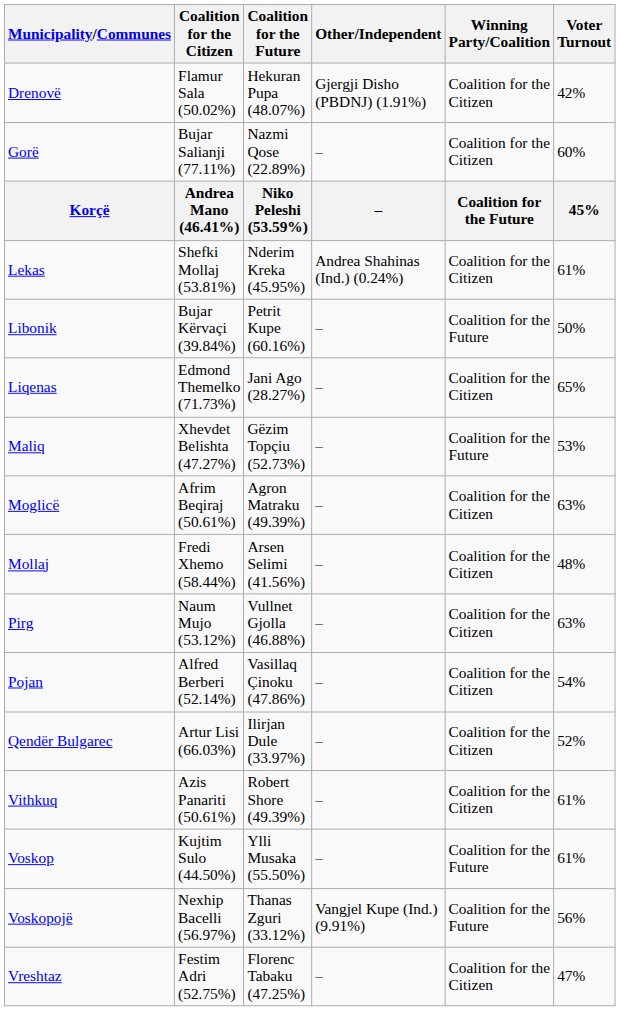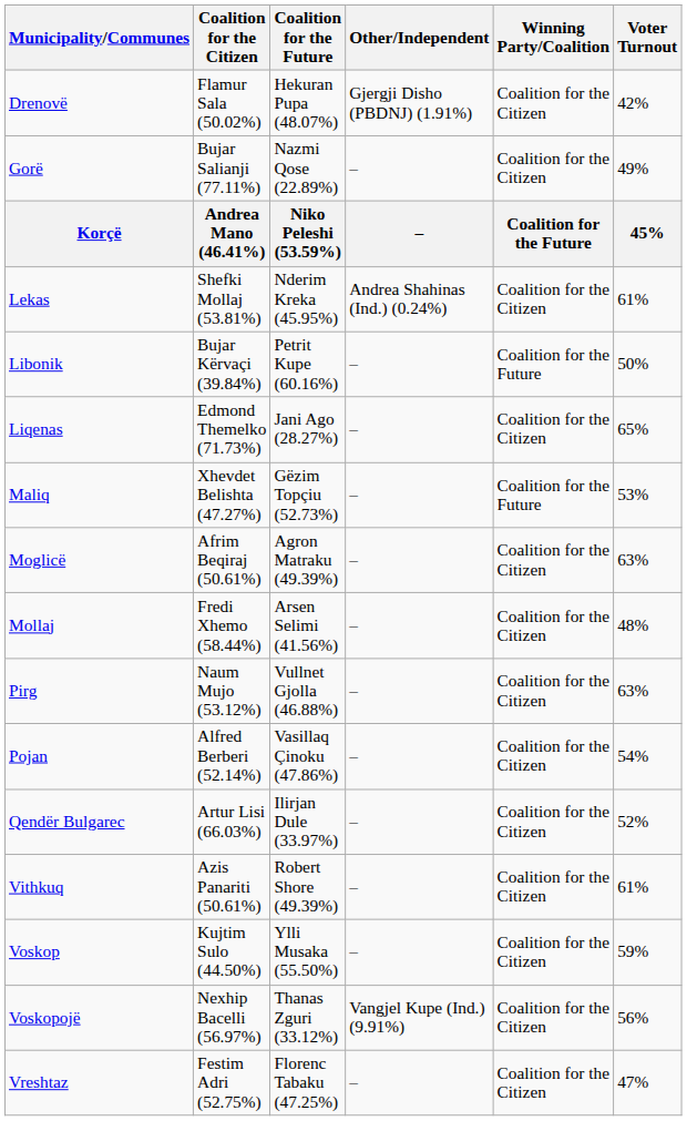 <table class="wikitable">
 <tr>
 <th><a href='#'>Municipality</a>/<a href='#'>Communes</a></th>
 <th>Coalition for the Citizen</th>
 <th>Coalition for the Future</th>
 <th>Other/Independent</th>
 <th>Winning Party/Coalition</th>
 <th>Voter Turnout</th>
 </tr>
 <tr>
 <td><a href='#'>Drenovë</a></td>
 <td>Flamur Sala (50.02%)</td>
 <td>Hekuran Pupa (48.07%)</td>
 <td>Gjergji Disho (PBDNJ) (1.91%)</td>
 <td>Coalition for the Citizen</td>
 <td>42%</td>
 </tr>
 <tr>
 <td><a href='#'>Gorë</a></td>
 <td>Bujar Salianji (77.11%)</td>
 <td>Nazmi Qose (22.89%)</td>
 <td>–</td>
 <td>Coalition for the Citizen</td>
-<td>60%</td>
+<td>49%</td>
 </tr>
 <tr>
 <th><a href='#'>Korçë</a></th>
 <th>Andrea Mano (46.41%)</th>
 <th>Niko Peleshi (53.59%)</th>
 <th>–</th>
 <th>Coalition for the Future</th>
 <th>45%</th>
 </tr>
 <tr>
 <td><a href='#'>Lekas</a></td>
 <td>Shefki Mollaj (53.81%)</td>
 <td>Nderim Kreka (45.95%)</td>
 <td>Andrea Shahinas (Ind.) (0.24%)</td>
 <td>Coalition for the Citizen</td>
 <td>61%</td>
 </tr>
 <tr>
 <td><a href='#'>Libonik</a></td>
 <td>Bujar Kërvaçi (39.84%)</td>
 <td>Petrit Kupe (60.16%)</td>
 <td>–</td>
 <td>Coalition for the Future</td>
 <td>50%</td>
 </tr>
 <tr>
 <td><a href='#'>Liqenas</a></td>
 <td>Edmond Themelko (71.73%)</td>
 <td>Jani Ago (28.27%)</td>
 <td>–</td>
 <td>Coalition for the Citizen</td>
 <td>65%</td>
 </tr>
 <tr>
 <td><a href='#'>Maliq</a></td>
 <td>Xhevdet Belishta (47.27%)</td>
 <td>Gëzim Topçiu (52.73%)</td>
 <td>–</td>
 <td>Coalition for the Future</td>
 <td>53%</td>
 </tr>
 <tr>
 <td><a href='#'>Moglicë</a></td>
 <td>Afrim Beqiraj (50.61%)</td>
 <td>Agron Matraku (49.39%)</td>
 <td>–</td>
 <td>Coalition for the Citizen</td>
 <td>63%</td>
 </tr>
 <tr>
 <td><a href='#'>Mollaj</a></td>
 <td>Fredi Xhemo (58.44%)</td>
 <td>Arsen Selimi (41.56%)</td>
 <td>–</td>
 <td>Coalition for the Citizen</td>
 <td>48%</td>
 </tr>
 <tr>
 <td><a href='#'>Pirg</a></td>
 <td>Naum Mujo (53.12%)</td>
 <td>Vullnet Gjolla (46.88%)</td>
 <td>–</td>
 <td>Coalition for the Citizen</td>
 <td>63%</td>
 </tr>
 <tr>
 <td><a href='#'>Pojan</a></td>
 <td>Alfred Berberi (52.14%)</td>
 <td>Vasillaq Çinoku (47.86%)</td>
 <td>–</td>
 <td>Coalition for the Citizen</td>
 <td>54%</td>
 </tr>
 <tr>
 <td><a href='#'>Qendër Bulgarec</a></td>
 <td>Artur Lisi (66.03%)</td>
 <td>Ilirjan Dule (33.97%)</td>
 <td>–</td>
 <td>Coalition for the Citizen</td>
 <td>52%</td>
 </tr>
 <tr>
 <td><a href='#'>Vithkuq</a></td>
 <td>Azis Panariti (50.61%)</td>
 <td>Robert Shore (49.39%)</td>
 <td>–</td>
 <td>Coalition for the Citizen</td>
 <td>61%</td>
 </tr>
 <tr>
 <td><a href='#'>Voskop</a></td>
 <td>Kujtim Sulo (44.50%)</td>
 <td>Ylli Musaka (55.50%)</td>
 <td>–</td>
-<td>Coalition for the Future</td>
-<td>61%</td>
+<td>Coalition for the Citizen</td>
+<td>59%</td>
 </tr>
 <tr>
 <td><a href='#'>Voskopojë</a></td>
 <td>Nexhip Bacelli (56.97%)</td>
 <td>Thanas Zguri (33.12%)</td>
 <td>Vangjel Kupe (Ind.) (9.91%)</td>
-<td>Coalition for the Future</td>
+<td>Coalition for the Citizen</td>
 <td>56%</td>
 </tr>
 <tr>
 <td><a href='#'>Vreshtaz</a></td>
 <td>Festim Adri (52.75%)</td>
 <td>Florenc Tabaku (47.25%)</td>
 <td>–</td>
 <td>Coalition for the Citizen</td>
 <td>47%</td>
 </tr>
 </table>
